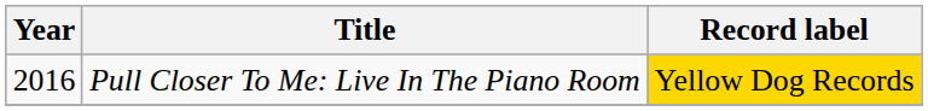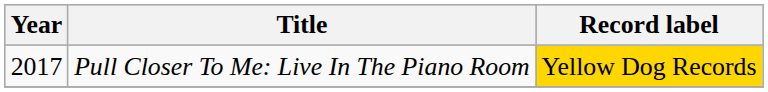 <table class="wikitable sortable">
 <tr>
 <th>Year</th>
 <th>Title</th>
 <th>Record label</th>
 </tr>
 <tr>
-<td>2016</td>
+<td>2017</td>
 <td><em>Pull Closer To Me: Live In The Piano Room </em></td>
 <td style="background: gold; text-align:center;">Yellow Dog Records</td>
 </tr>
 <tr>
 </tr>
 </table>
